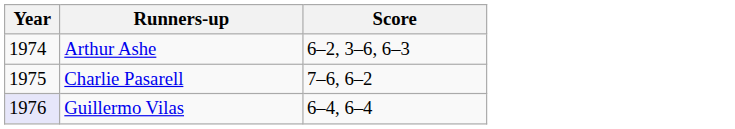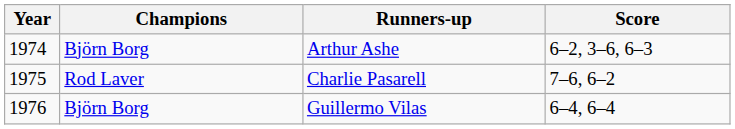 <table class="wikitable">
 <tr>
 <th style="width:40px">Year</th>
+<th style="width:200px">Champions</th>
 <th style="width:200px">Runners-up</th>
 <th style="width:150px" class="unsortable">Score</th>
 </tr>
 <tr>
 <td>1974</td>
+<td>  <a href='#'>Björn Borg</a></td>
 <td>  <a href='#'>Arthur Ashe</a></td>
 <td>6–2, 3–6, 6–3</td>
 </tr>
 <tr>
 <td>1975</td>
+<td>  <a href='#'>Rod Laver</a></td>
 <td>  <a href='#'>Charlie Pasarell</a></td>
 <td>7–6, 6–2</td>
 </tr>
 <tr>
-<td style="background: lavender;">1976</td>
+<td>1976</td>
+<td> <a href='#'>Björn Borg</a></td>
 <td>  <a href='#'>Guillermo Vilas</a></td>
 <td>6–4, 6–4</td>
 </tr>
 </table>
